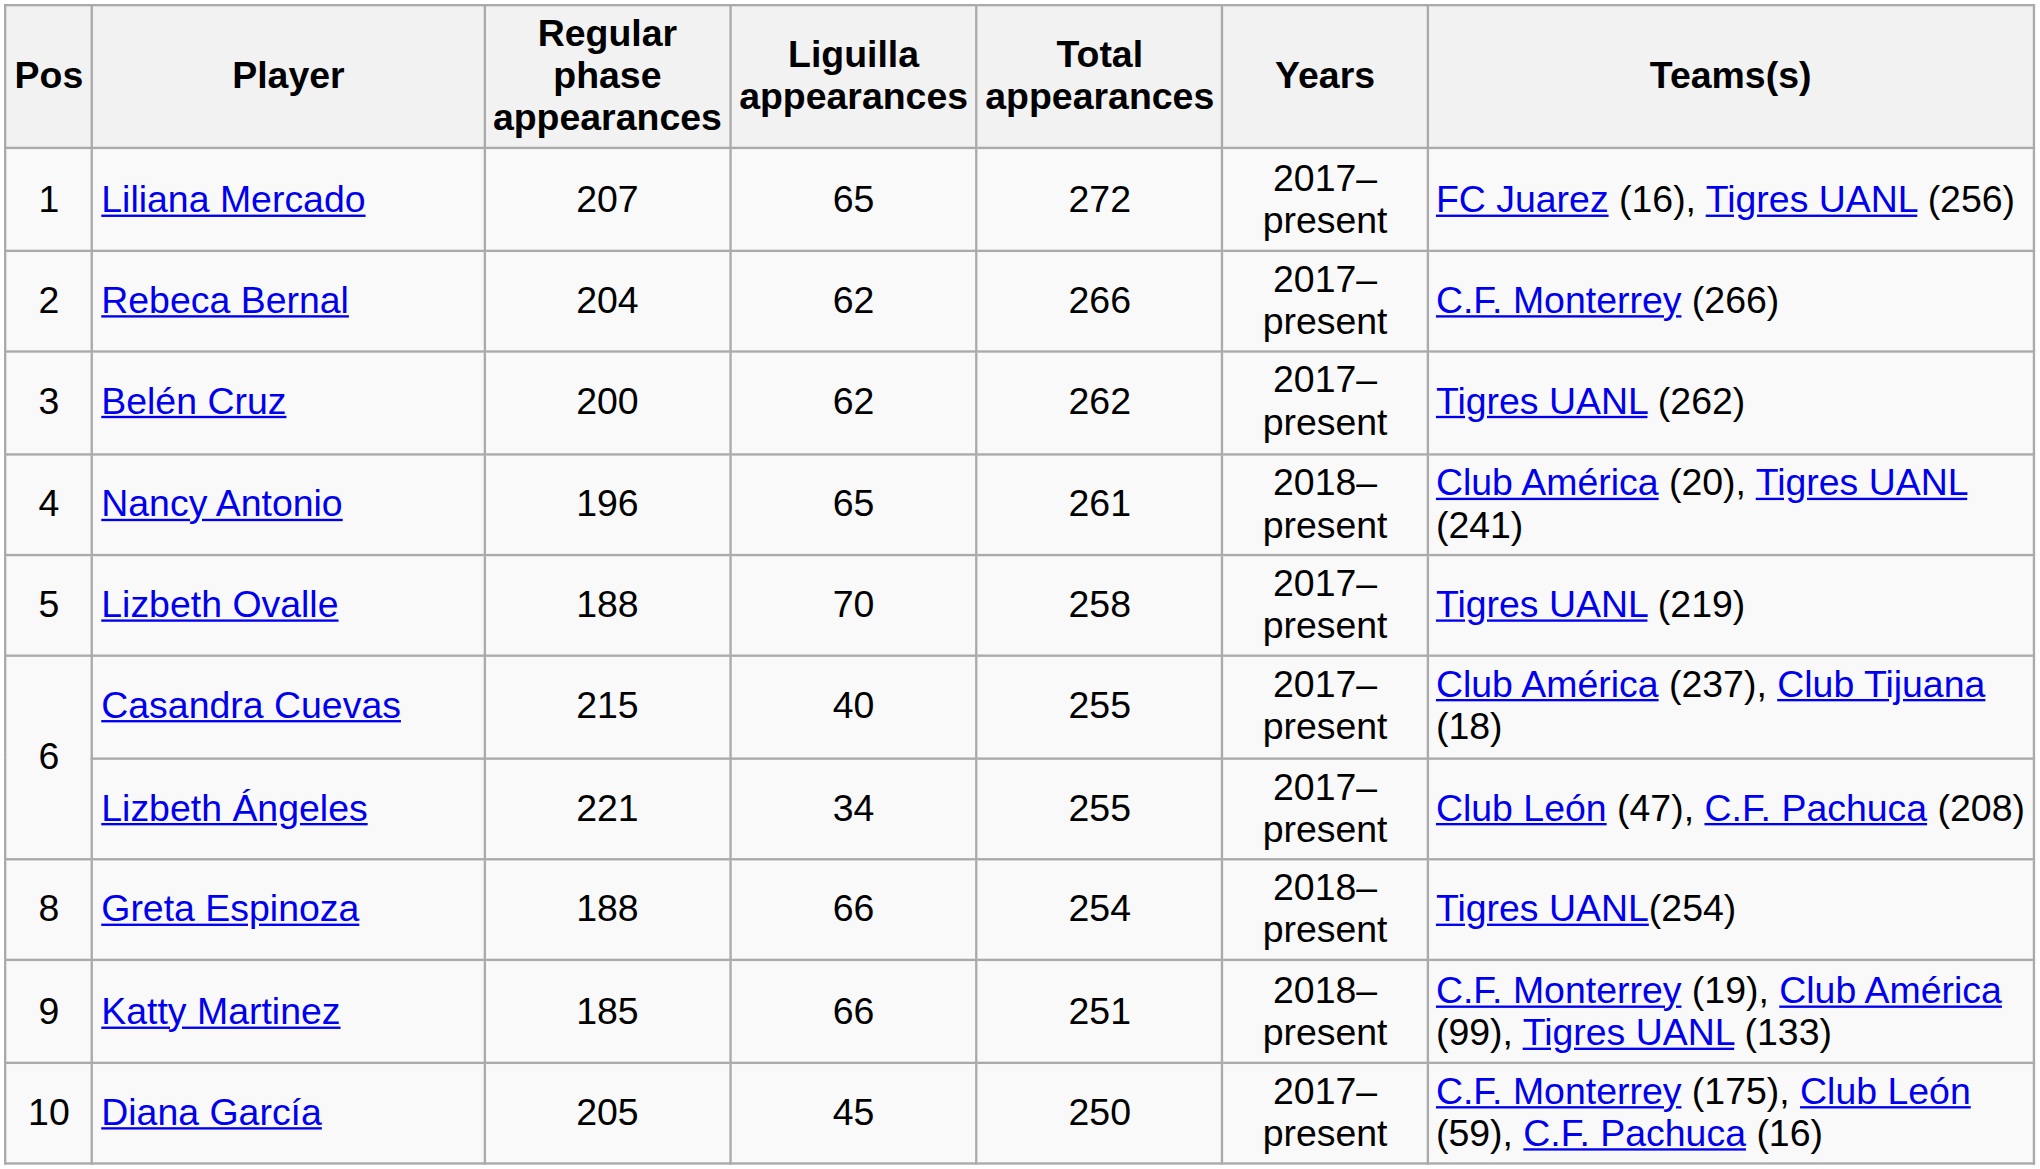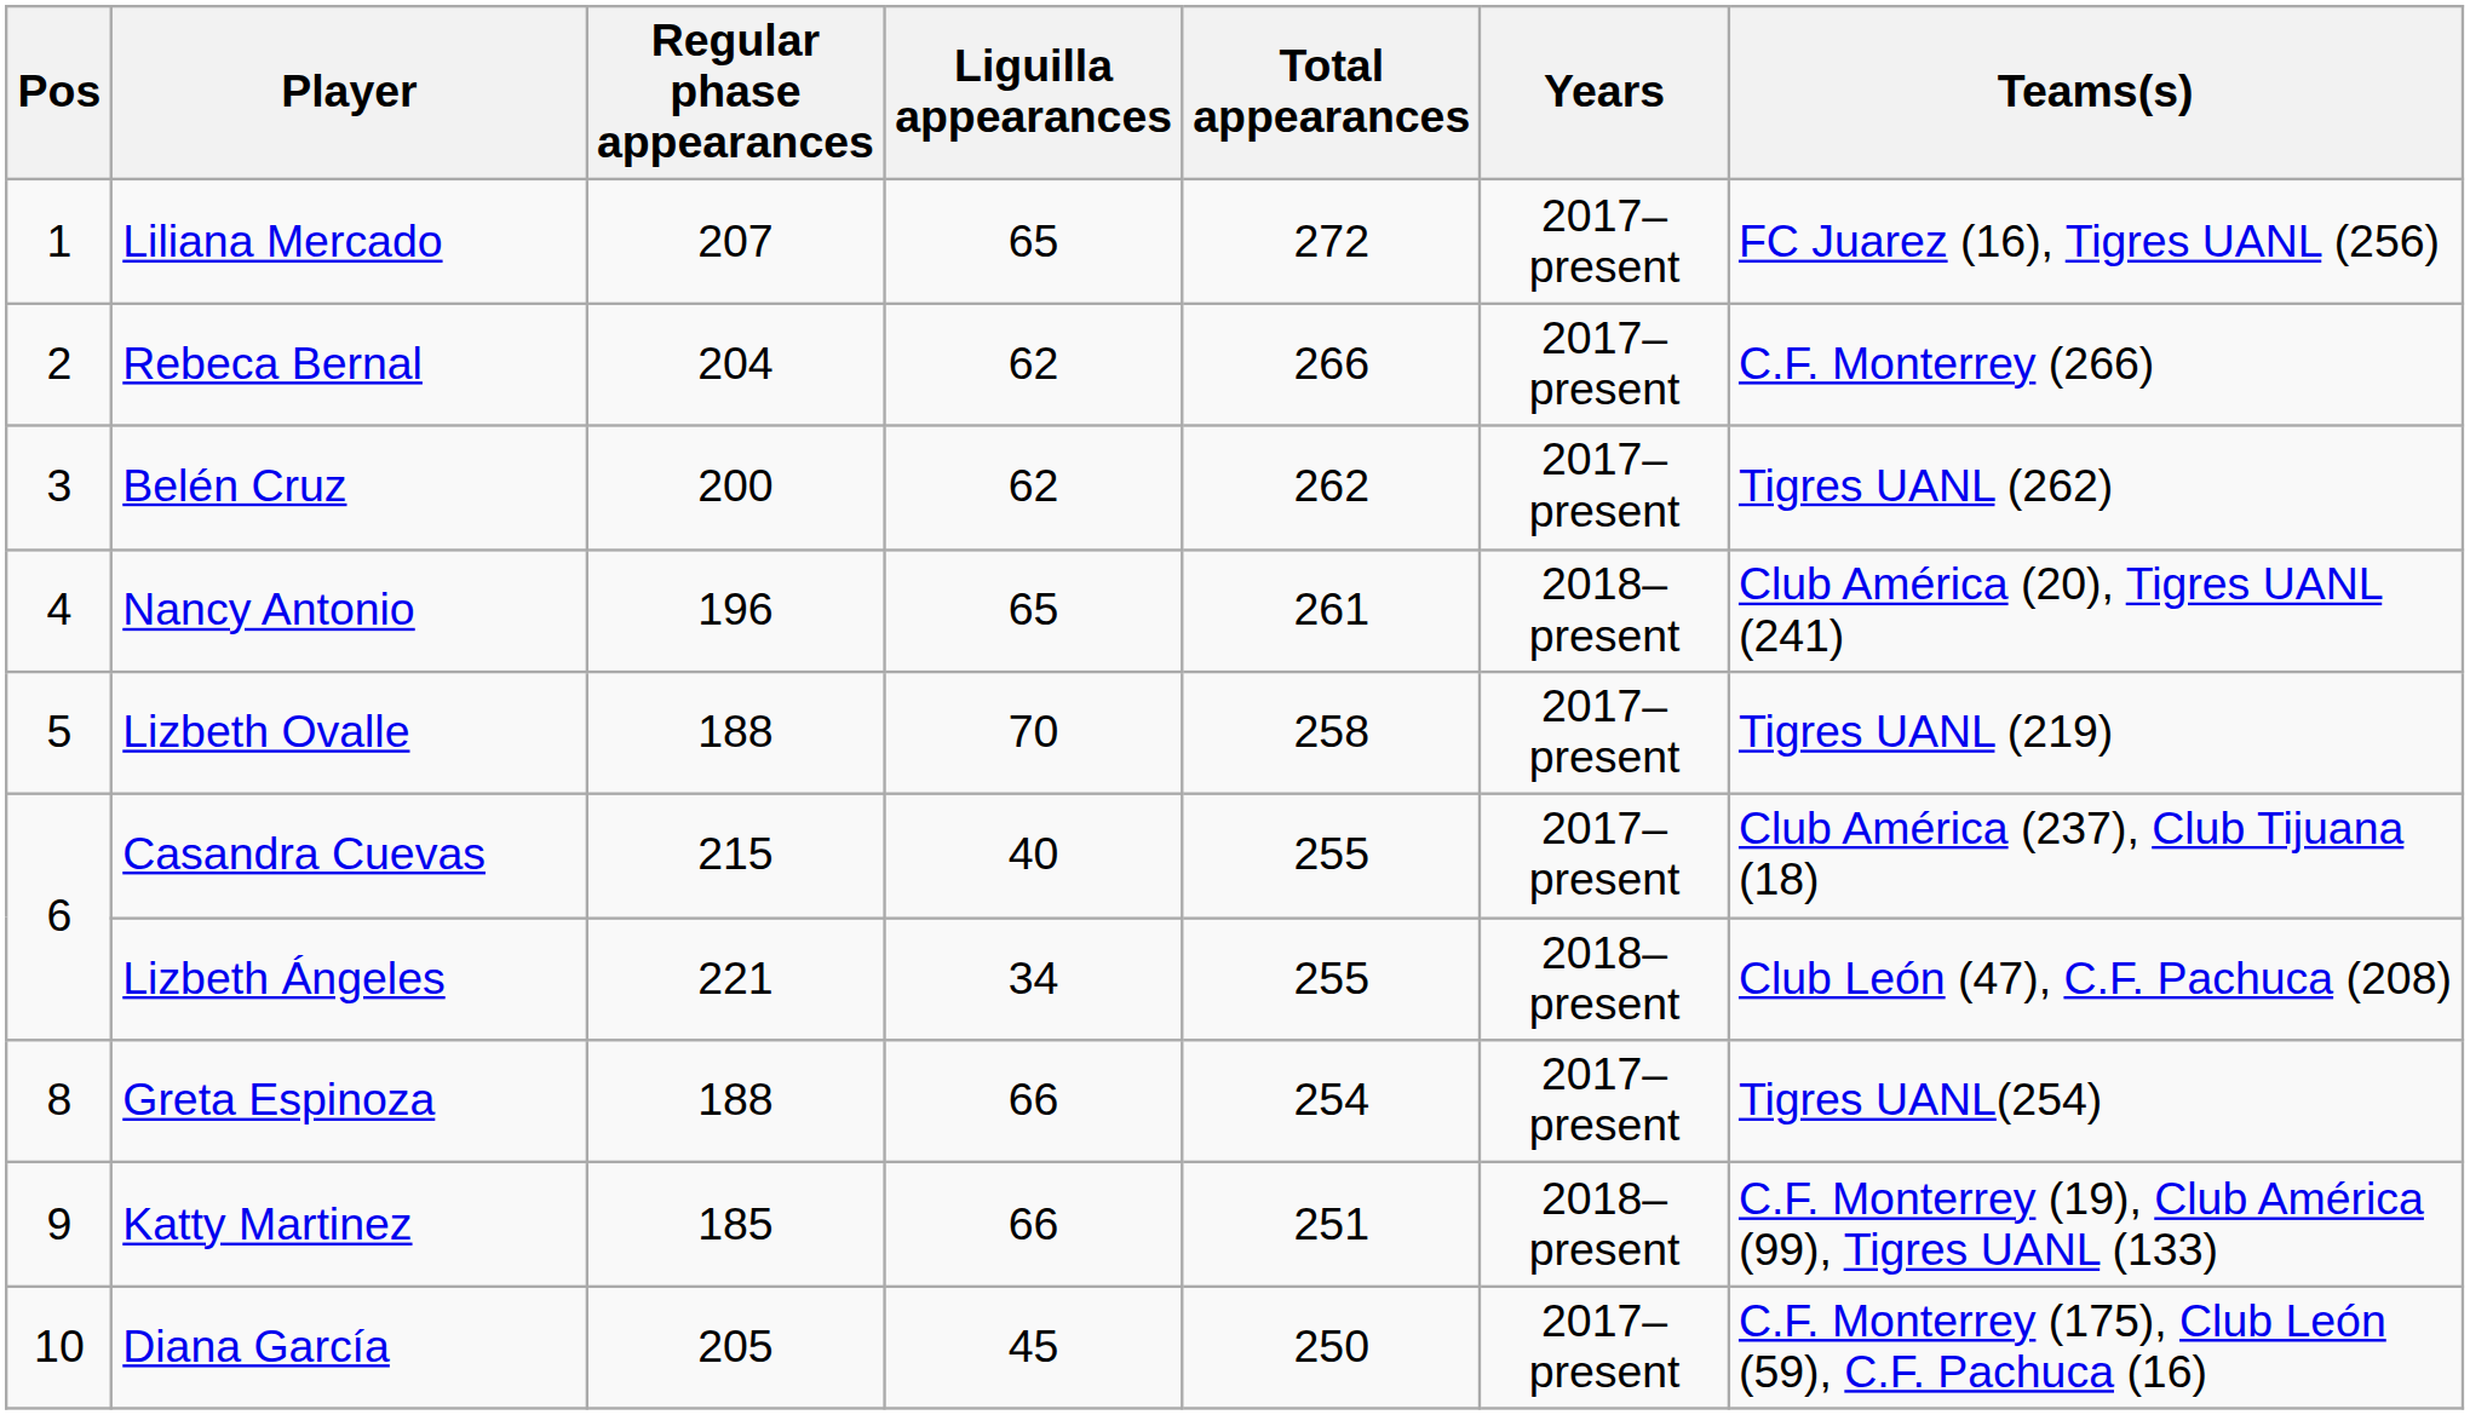 <table class="wikitable">
 <tr>
 <th width="30px">Pos</th>
 <th width="160px">Player</th>
 <th width="60px">Regular phase appearances</th>
 <th width="60px">Liguilla appearances</th>
 <th width="60px">Total appearances</th>
 <th width="80px">Years</th>
 <th>Teams(s)</th>
 </tr>
 <tr align="center">
 <td>1</td>
 <td align="left"> <a href='#'>Liliana Mercado</a></td>
 <td>207</td>
 <td>65</td>
 <td>272</td>
 <td>2017–present</td>
 <td align="left"><a href='#'>FC Juarez</a> (16), <a href='#'>Tigres UANL</a> (256)</td>
 </tr>
 <tr align="center">
 <td>2</td>
 <td align="left"> <a href='#'>Rebeca Bernal</a></td>
 <td>204</td>
 <td>62</td>
 <td>266</td>
 <td>2017–present</td>
 <td align="left"><a href='#'>C.F. Monterrey</a> (266)</td>
 </tr>
 <tr align="center">
 <td>3</td>
 <td align="left"> <a href='#'>Belén Cruz</a></td>
 <td>200</td>
 <td>62</td>
 <td>262</td>
 <td>2017–present</td>
 <td align="left"><a href='#'>Tigres UANL</a> (262)</td>
 </tr>
 <tr align="center">
 <td>4</td>
 <td align="left"> <a href='#'>Nancy Antonio</a></td>
 <td>196</td>
 <td>65</td>
 <td>261</td>
 <td>2018–present</td>
 <td align="left"><a href='#'>Club América</a> (20), <a href='#'>Tigres UANL</a> (241)</td>
 </tr>
 <tr align="center">
 <td>5</td>
 <td align="left"> <a href='#'>Lizbeth Ovalle</a></td>
 <td>188</td>
 <td>70</td>
 <td>258</td>
 <td>2017–present</td>
 <td align="left"><a href='#'>Tigres UANL</a> (219)</td>
 </tr>
 <tr align="center">
 <td rowspan="2">6</td>
 <td align="left"> <a href='#'>Casandra Cuevas</a></td>
 <td>215</td>
 <td>40</td>
 <td>255</td>
 <td>2017–present</td>
 <td align="left"><a href='#'>Club América</a> (237), <a href='#'>Club Tijuana</a> (18)</td>
 </tr>
 <tr align="center">
 <td align="left"> <a href='#'>Lizbeth Ángeles</a></td>
 <td>221</td>
 <td>34</td>
 <td>255</td>
-<td>2017–present</td>
+<td>2018–present</td>
 <td align="left"><a href='#'>Club León</a> (47), <a href='#'>C.F. Pachuca</a> (208)</td>
 </tr>
 <tr align="center">
 <td>8</td>
 <td align="left"> <a href='#'>Greta Espinoza</a></td>
 <td>188</td>
 <td>66</td>
 <td>254</td>
-<td>2018–present</td>
+<td>2017–present</td>
 <td align="left"><a href='#'>Tigres UANL</a>(254)</td>
 </tr>
 <tr align="center">
 <td>9</td>
 <td align="left"> <a href='#'>Katty Martinez</a></td>
 <td>185</td>
 <td>66</td>
 <td>251</td>
 <td>2018–present</td>
 <td align="left"><a href='#'>C.F. Monterrey</a> (19), <a href='#'>Club América</a> (99), <a href='#'>Tigres UANL</a> (133)</td>
 </tr>
 <tr align="center">
 <td>10</td>
 <td align="left"> <a href='#'>Diana García</a></td>
 <td>205</td>
 <td>45</td>
 <td>250</td>
 <td>2017–present</td>
 <td align="left"><a href='#'>C.F. Monterrey</a> (175), <a href='#'>Club León</a> (59), <a href='#'>C.F. Pachuca</a> (16)</td>
 </tr>
 </table>
